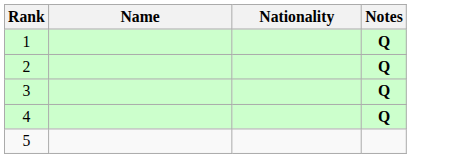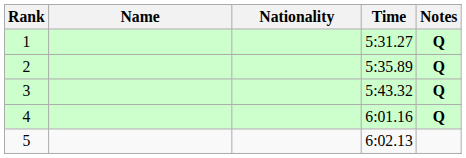 <table class="wikitable sortable" style="text-align:center">
 <tr>
 <th>Rank</th>
 <th style="width:180px">Name</th>
 <th style="width:125px">Nationality</th>
+<th>Time</th>
 <th>Notes</th>
 </tr>
 <tr style="background:#cfc;">
 <td>1</td>
 <td style="text-align:left;"></td>
 <td style="text-align:left;"></td>
+<td>5:31.27</td>
 <td><strong>Q</strong></td>
 </tr>
 <tr style="background:#cfc;">
 <td>2</td>
 <td style="text-align:left;"></td>
 <td style="text-align:left;"></td>
+<td>5:35.89</td>
 <td><strong>Q</strong></td>
 </tr>
 <tr style="background:#cfc;">
 <td>3</td>
 <td style="text-align:left;"></td>
 <td style="text-align:left;"></td>
+<td>5:43.32</td>
 <td><strong>Q</strong></td>
 </tr>
 <tr style="background:#cfc;">
 <td>4</td>
 <td style="text-align:left;"></td>
 <td style="text-align:left;"></td>
+<td>6:01.16</td>
 <td><strong>Q</strong></td>
 </tr>
 <tr>
 <td>5</td>
 <td style="text-align:left;"></td>
 <td style="text-align:left;"></td>
+<td>6:02.13</td>
 <td></td>
 </tr>
 </table>
